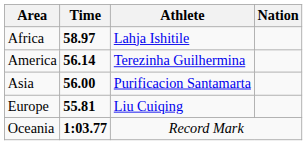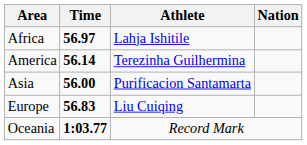 <table class="wikitable">
 <tr>
 <th>Area</th>
 <th>Time</th>
 <th>Athlete</th>
 <th>Nation</th>
 </tr>
 <tr>
 <td>Africa</td>
-<td><strong>58.97</strong></td>
+<td><strong>56.97</strong></td>
 <td><a href='#'>Lahja Ishitile</a></td>
 <td></td>
 </tr>
 <tr>
 <td>America</td>
 <td><strong>56.14</strong></td>
 <td><a href='#'>Terezinha Guilhermina</a></td>
 <td></td>
 </tr>
 <tr>
 <td>Asia</td>
 <td><strong>56.00</strong> </td>
 <td><a href='#'>Purificacion Santamarta</a></td>
 <td></td>
 </tr>
 <tr>
 <td>Europe</td>
-<td><strong>55.81</strong></td>
+<td><strong>56.83</strong></td>
 <td><a href='#'>Liu Cuiqing</a></td>
 <td></td>
 </tr>
 <tr>
 <td>Oceania</td>
 <td><strong>1:03.77</strong></td>
 <td colspan="2" align="center"><em>Record Mark</em></td>
 </tr>
 </table>
